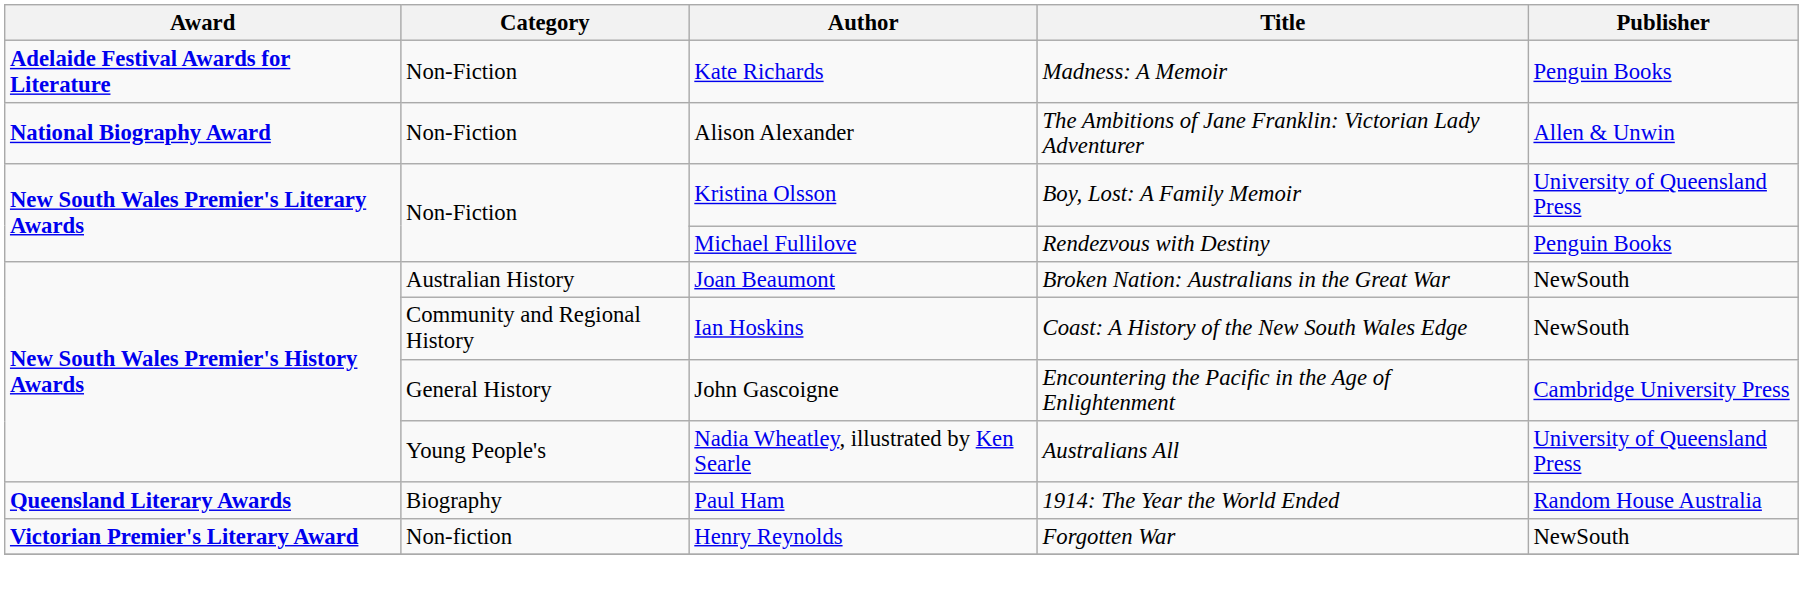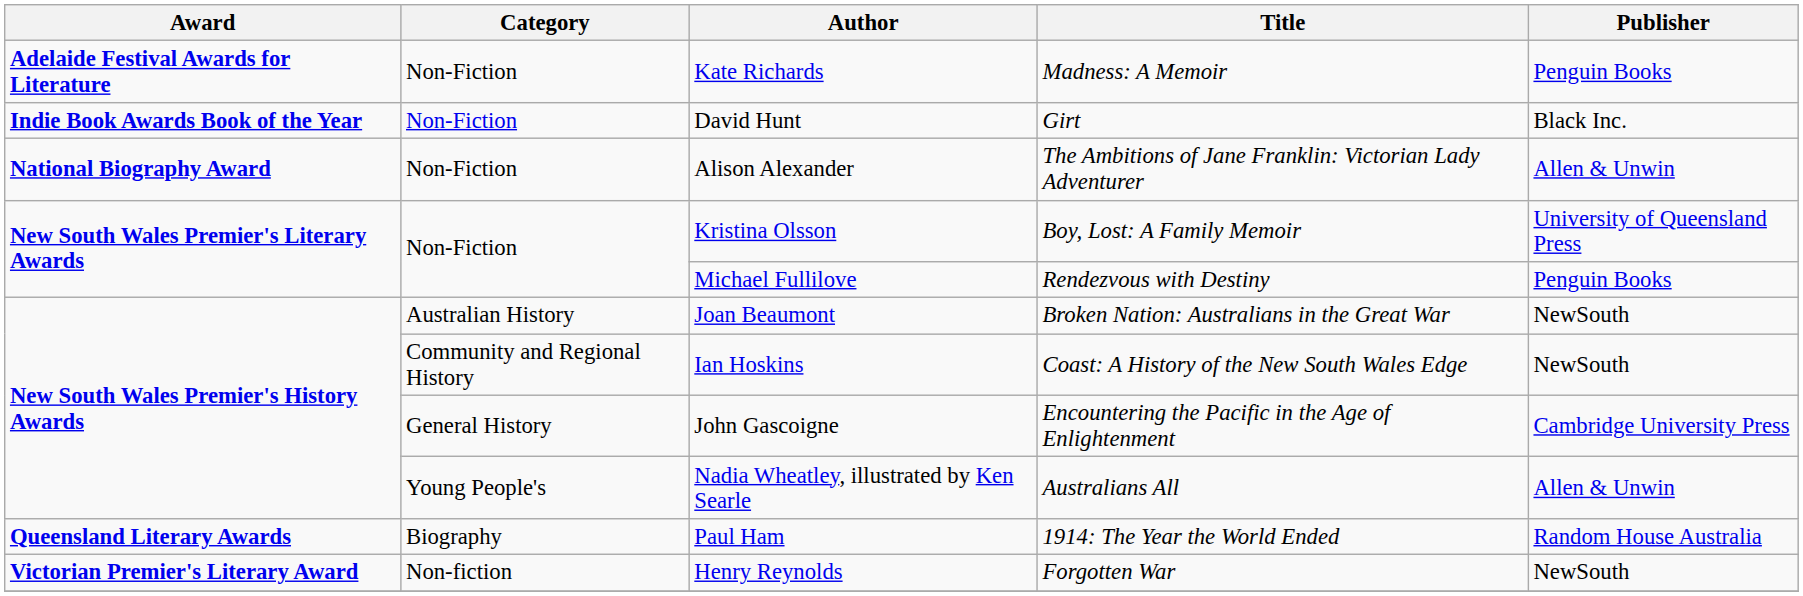 <table class="wikitable" width=100%>
 <tr>
 <th>Award</th>
 <th>Category</th>
 <th>Author</th>
 <th>Title</th>
 <th>Publisher</th>
 </tr>
 <tr>
 <td><strong><a href='#'>Adelaide Festival Awards for Literature</a></strong></td>
 <td>Non-Fiction</td>
 <td><a href='#'>Kate Richards</a></td>
 <td><em>Madness: A Memoir</em></td>
 <td><a href='#'>Penguin Books</a></td>
+</tr>
+<tr>
+<td><strong><a href='#'>Indie Book Awards Book of the Year</a></strong></td>
+<td><a href='#'>Non-Fiction</a></td>
+<td>David Hunt</td>
+<td><em>Girt</em></td>
+<td>Black Inc.</td>
 </tr>
 <tr>
 <td><strong><a href='#'>National Biography Award</a></strong></td>
 <td>Non-Fiction</td>
 <td>Alison Alexander</td>
 <td><em>The Ambitions of Jane Franklin: Victorian Lady Adventurer</em></td>
 <td><a href='#'>Allen & Unwin</a></td>
 </tr>
 <tr>
 <td rowspan=2><strong><a href='#'>New South Wales Premier's Literary Awards</a></strong></td>
 <td rowspan=2>Non-Fiction</td>
 <td><a href='#'>Kristina Olsson</a></td>
 <td><em>Boy, Lost: A Family Memoir</em></td>
 <td><a href='#'>University of Queensland Press</a></td>
 </tr>
 <tr>
 <td><a href='#'>Michael Fullilove</a></td>
 <td><em>Rendezvous with Destiny</em></td>
 <td><a href='#'>Penguin Books</a></td>
 </tr>
 <tr>
 <td rowspan=4><strong><a href='#'>New South Wales Premier's History Awards</a></strong></td>
 <td>Australian History</td>
 <td><a href='#'>Joan Beaumont</a></td>
 <td><em>Broken Nation: Australians in the Great War</em></td>
 <td>NewSouth</td>
 </tr>
 <tr>
 <td>Community and Regional History</td>
 <td><a href='#'>Ian Hoskins</a></td>
 <td><em>Coast: A History of the New South Wales Edge</em></td>
 <td>NewSouth</td>
 </tr>
 <tr>
 <td>General History</td>
 <td>John Gascoigne</td>
 <td><em>Encountering the Pacific in the Age of Enlightenment</em></td>
 <td><a href='#'>Cambridge University Press</a></td>
 </tr>
 <tr>
 <td>Young People's</td>
 <td><a href='#'>Nadia Wheatley</a>, illustrated by <a href='#'>Ken Searle</a></td>
 <td><em>Australians All</em></td>
-<td><a href='#'>University of Queensland Press</a></td>
+<td><a href='#'>Allen & Unwin</a></td>
 </tr>
 <tr>
 <td><strong><a href='#'>Queensland Literary Awards</a></strong></td>
 <td>Biography</td>
 <td><a href='#'>Paul Ham</a></td>
 <td><em>1914: The Year the World Ended</em></td>
 <td><a href='#'>Random House Australia</a></td>
 </tr>
 <tr>
 <td><strong><a href='#'>Victorian Premier's Literary Award</a></strong></td>
 <td>Non-fiction</td>
 <td><a href='#'>Henry Reynolds</a></td>
 <td><em>Forgotten War</em></td>
 <td>NewSouth</td>
 </tr>
 <tr>
 </tr>
 </table>
